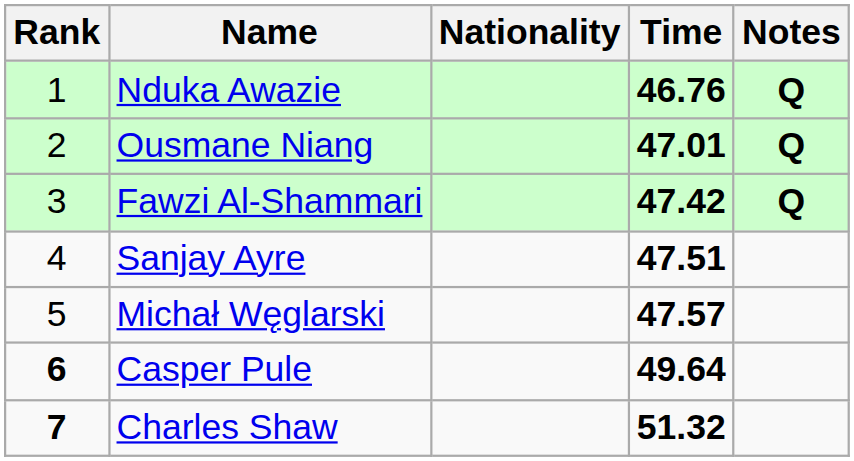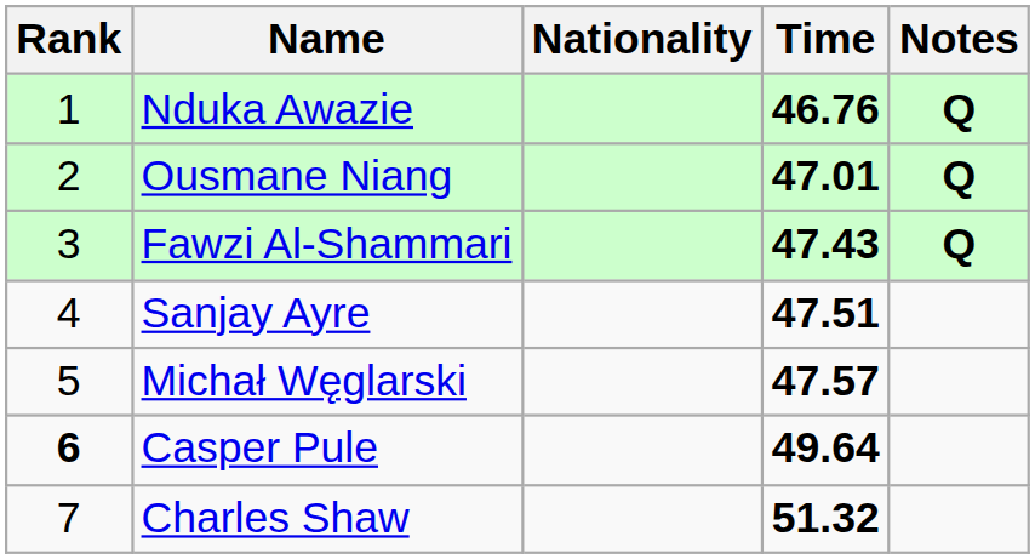 <table class="wikitable sortable" style="text-align:center">
 <tr>
 <th>Rank</th>
 <th>Name</th>
 <th>Nationality</th>
 <th>Time</th>
 <th>Notes</th>
 </tr>
 <tr bgcolor=ccffcc>
 <td>1</td>
 <td align=left><a href='#'>Nduka Awazie</a></td>
 <td align=left></td>
 <td><strong>46.76</strong></td>
 <td><strong>Q</strong></td>
 </tr>
 <tr bgcolor=ccffcc>
 <td>2</td>
 <td align=left><a href='#'>Ousmane Niang</a></td>
 <td align=left></td>
 <td><strong>47.01</strong></td>
 <td><strong>Q</strong></td>
 </tr>
 <tr bgcolor=ccffcc>
 <td>3</td>
 <td align=left><a href='#'>Fawzi Al-Shammari</a></td>
 <td align=left></td>
-<td><strong>47.42</strong></td>
+<td><strong>47.43</strong></td>
 <td><strong>Q</strong></td>
 </tr>
 <tr>
 <td>4</td>
 <td align=left><a href='#'>Sanjay Ayre</a></td>
 <td align=left></td>
 <td><strong>47.51</strong></td>
 <td></td>
 </tr>
 <tr>
 <td>5</td>
 <td align=left><a href='#'>Michał Węglarski</a></td>
 <td align=left></td>
 <td><strong>47.57</strong></td>
 <td></td>
 </tr>
 <tr>
 <td><strong>6</strong></td>
 <td align=left><a href='#'>Casper Pule</a></td>
 <td align=left></td>
 <td><strong>49.64</strong></td>
 <td></td>
 </tr>
 <tr>
-<td><strong>7</strong></td>
+<td>7</td>
 <td align=left><a href='#'>Charles Shaw</a></td>
 <td align=left></td>
 <td><strong>51.32</strong></td>
 <td></td>
 </tr>
 </table>
